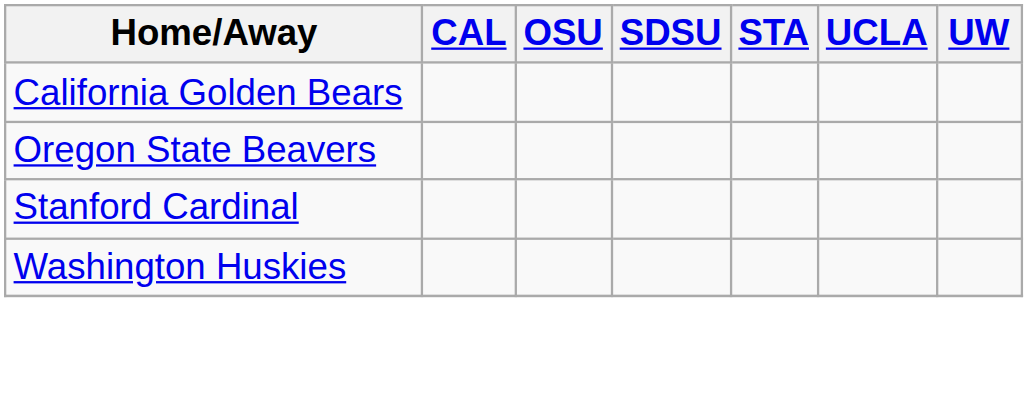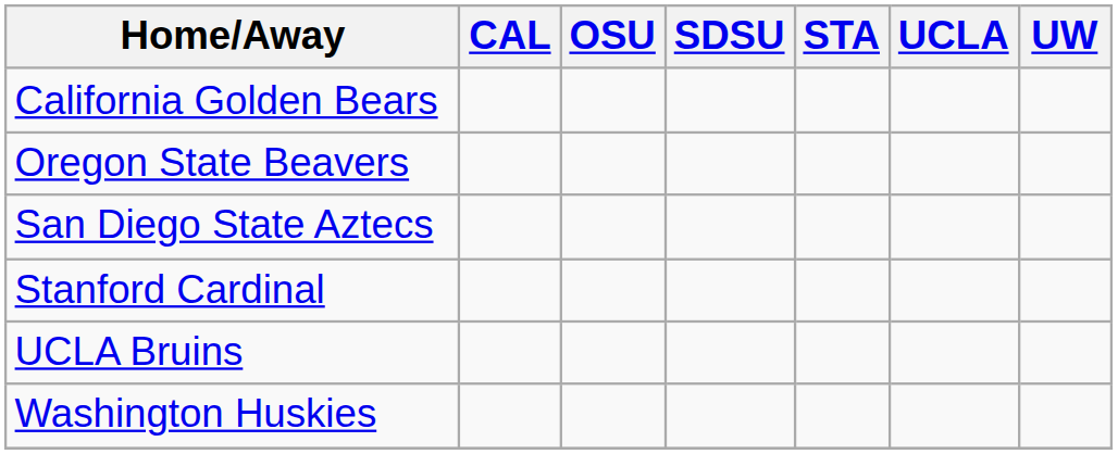 <table class="wikitable" style="text-align: center">
 <tr>
 <th width="175">Home/Away</th>
 <th width="30"><a href='#'>CAL</a></th>
 <th width="30"><a href='#'>OSU</a></th>
 <th width="30"><a href='#'>SDSU</a></th>
 <th width="30"><a href='#'>STA</a></th>
 <th width="30"><a href='#'>UCLA</a></th>
 <th width="30"><a href='#'>UW</a></th>
 </tr>
 <tr>
 <td align="left"><a href='#'>California Golden Bears</a></td>
 <td></td>
 <td></td>
 <td></td>
 <td></td>
 <td></td>
 <td></td>
 </tr>
 <tr>
 <td align="left"><a href='#'>Oregon State Beavers</a></td>
 <td></td>
 <td></td>
 <td></td>
 <td></td>
 <td></td>
 <td></td>
 </tr>
 <tr>
+<td align="left"><a href='#'>San Diego State Aztecs</a></td>
+<td></td>
+<td></td>
+<td></td>
+<td></td>
+<td></td>
+<td></td>
+</tr>
+<tr>
 <td align="left"><a href='#'>Stanford Cardinal</a></td>
+<td></td>
+<td></td>
+<td></td>
+<td></td>
+<td></td>
+<td></td>
+</tr>
+<tr>
+<td align="left"><a href='#'>UCLA Bruins</a></td>
 <td></td>
 <td></td>
 <td></td>
 <td></td>
 <td></td>
 <td></td>
 </tr>
 <tr>
 <td align="left"><a href='#'>Washington Huskies</a></td>
 <td></td>
 <td></td>
 <td></td>
 <td></td>
 <td></td>
 <td></td>
 </tr>
 <tr>
 </tr>
 </table>
